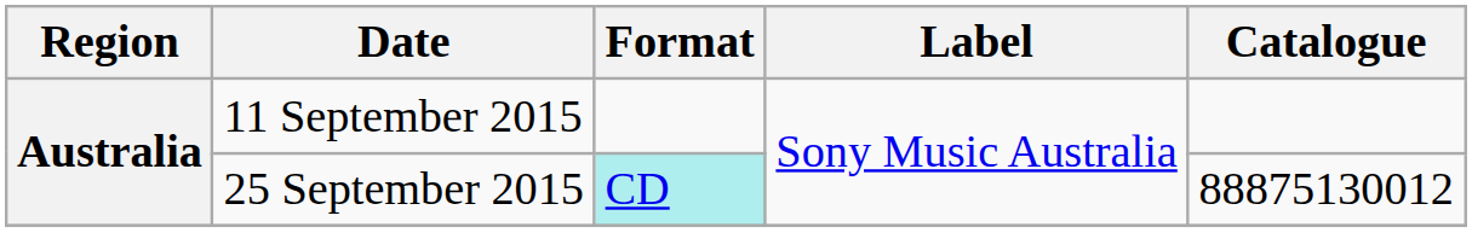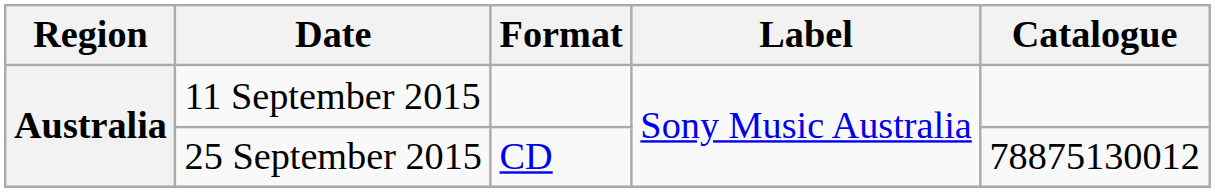 <table class="wikitable plainrowheaders">
 <tr>
 <th scope="col">Region</th>
 <th scope="col">Date</th>
 <th scope="col">Format</th>
 <th scope="col">Label</th>
 <th scope="col">Catalogue</th>
 </tr>
 <tr>
 <th scope="row" rowspan="2">Australia</th>
 <td>11 September 2015</td>
 <td></td>
 <td rowspan="2"><a href='#'>Sony Music Australia</a></td>
 <td></td>
 </tr>
 <tr>
 <td>25 September 2015</td>
-<td style="background: paleturquoise;"><a href='#'>CD</a></td>
-<td>88875130012</td>
+<td><a href='#'>CD</a></td>
+<td>78875130012</td>
 </tr>
 <tr>
 </tr>
 </table>
